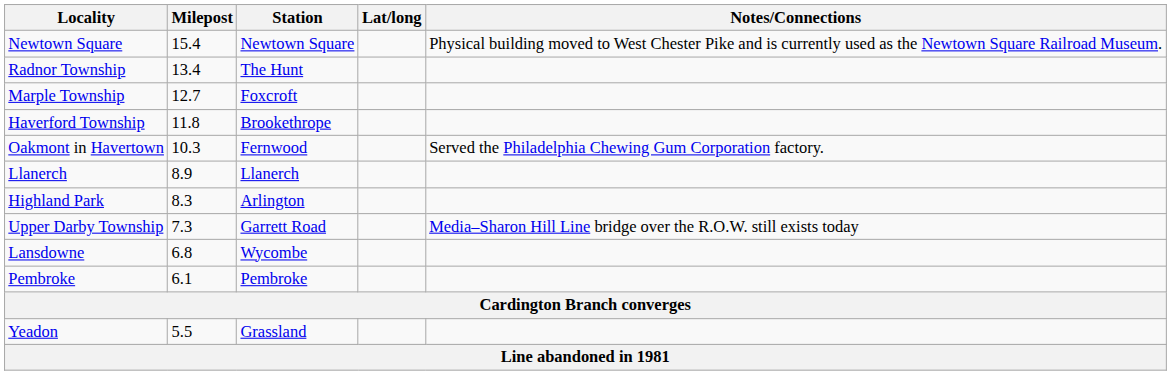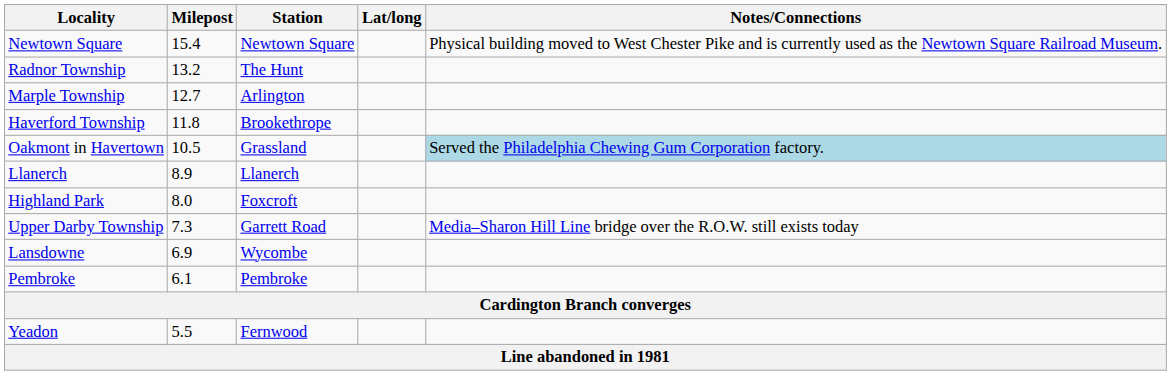 <table class="wikitable">
 <tr>
 <th>Locality</th>
 <th>Milepost</th>
 <th>Station</th>
 <th>Lat/long</th>
 <th>Notes/Connections</th>
 </tr>
 <tr>
 <td><a href='#'>Newtown Square</a></td>
 <td>15.4</td>
 <td><a href='#'>Newtown Square</a></td>
 <td></td>
 <td>Physical building moved to West Chester Pike and is currently used as the <a href='#'>Newtown Square Railroad Museum</a>.</td>
 </tr>
 <tr>
 <td><a href='#'>Radnor Township</a></td>
-<td>13.4</td>
+<td>13.2</td>
 <td><a href='#'>The Hunt</a></td>
 <td></td>
 <td></td>
 </tr>
 <tr>
 <td><a href='#'>Marple Township</a></td>
 <td>12.7</td>
-<td><a href='#'>Foxcroft</a></td>
+<td><a href='#'>Arlington</a></td>
 <td></td>
 <td></td>
 </tr>
 <tr>
 <td><a href='#'>Haverford Township</a></td>
 <td>11.8</td>
 <td><a href='#'>Brookethrope</a></td>
 <td></td>
 <td></td>
 </tr>
 <tr>
 <td><a href='#'>Oakmont</a> in <a href='#'>Havertown</a></td>
-<td>10.3</td>
-<td><a href='#'>Fernwood</a></td>
+<td>10.5</td>
+<td><a href='#'>Grassland</a></td>
 <td></td>
-<td>Served the <a href='#'>Philadelphia Chewing Gum Corporation</a> factory.</td>
+<td style="background: lightblue;">Served the <a href='#'>Philadelphia Chewing Gum Corporation</a> factory.</td>
 </tr>
 <tr>
 <td><a href='#'>Llanerch</a></td>
 <td>8.9</td>
 <td><a href='#'>Llanerch</a></td>
 <td></td>
 <td></td>
 </tr>
 <tr>
 <td><a href='#'>Highland Park</a></td>
-<td>8.3</td>
-<td><a href='#'>Arlington</a></td>
+<td>8.0</td>
+<td><a href='#'>Foxcroft</a></td>
 <td></td>
 <td></td>
 </tr>
 <tr>
 <td><a href='#'>Upper Darby Township</a></td>
 <td>7.3</td>
 <td><a href='#'>Garrett Road</a></td>
 <td></td>
 <td><a href='#'>Media–Sharon Hill Line</a> bridge over the R.O.W. still exists today</td>
 </tr>
 <tr>
 <td><a href='#'>Lansdowne</a></td>
-<td>6.8</td>
+<td>6.9</td>
 <td><a href='#'>Wycombe</a></td>
 <td></td>
 <td></td>
 </tr>
 <tr>
 <td><a href='#'>Pembroke</a></td>
 <td>6.1</td>
 <td><a href='#'>Pembroke</a></td>
 <td></td>
 <td></td>
 </tr>
 <tr>
 <th colspan=6 align=center>Cardington Branch converges</th>
 </tr>
 <tr>
 <td><a href='#'>Yeadon</a></td>
 <td>5.5</td>
-<td><a href='#'>Grassland</a></td>
+<td><a href='#'>Fernwood</a></td>
 <td></td>
 <td></td>
 </tr>
 <tr>
 <th colspan=9>Line abandoned in 1981</th>
 </tr>
 </table>
